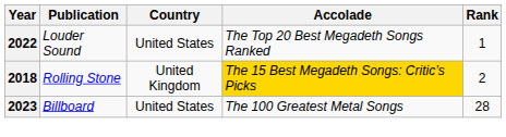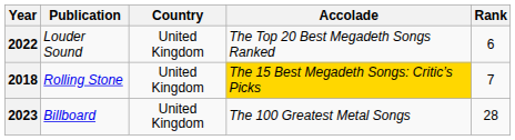 <table class="wikitable plainrowheaders" style="text-align:left;">
 <tr>
 <th scope="col">Year</th>
 <th scope="col">Publication</th>
 <th scope="col">Country</th>
 <th scope="col">Accolade</th>
 <th scope="col">Rank</th>
 </tr>
 <tr>
 <th scope="row">2022</th>
 <td><em>Louder Sound</em></td>
-<td style="text-align:center;">United States</td>
+<td style="text-align:center;">United Kingdom</td>
 <td><em>The Top 20 Best Megadeth Songs Ranked</em></td>
-<td style="text-align:center;">1</td>
+<td style="text-align:center;">6</td>
 </tr>
 <tr>
 <th scope="row">2018</th>
 <td><em><a href='#'>Rolling Stone</a></em></td>
 <td style="text-align:center;">United Kingdom</td>
 <td style="background: gold;"><em>The 15 Best Megadeth Songs: Critic’s Picks</em></td>
-<td style="text-align:center;">2</td>
+<td style="text-align:center;">7</td>
 </tr>
 <tr>
 <th scope="row">2023</th>
 <td><em><a href='#'>Billboard</a></em></td>
-<td style="text-align:center;">United States</td>
+<td style="text-align:center;">United Kingdom</td>
 <td><em>The 100 Greatest Metal Songs</em></td>
 <td style="text-align:center;">28</td>
 </tr>
 </table>
